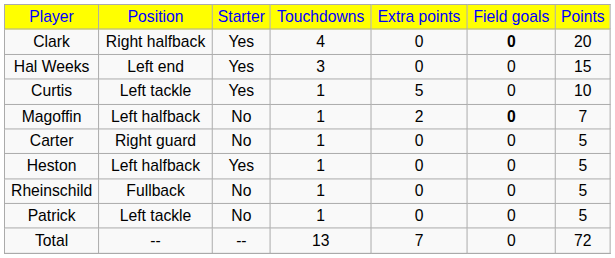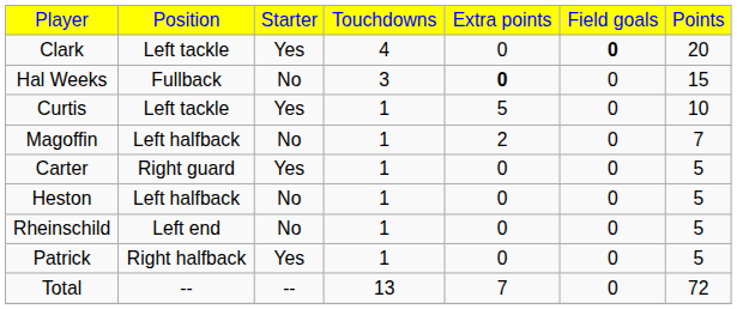 <table class="wikitable" width="70%">
 <tr align="center"  style="background:yellow;color:blue;">
 <td>Player</td>
 <td>Position</td>
 <td>Starter</td>
 <td>Touchdowns</td>
 <td>Extra points</td>
 <td>Field goals</td>
 <td>Points</td>
 </tr>
 <tr align="center" bgcolor="">
 <td>Clark</td>
-<td>Right halfback</td>
+<td>Left tackle</td>
 <td>Yes</td>
 <td>4</td>
 <td>0</td>
 <td><strong>0</strong></td>
 <td>20</td>
 </tr>
 <tr align="center" bgcolor="">
 <td>Hal Weeks</td>
-<td>Left end</td>
-<td>Yes</td>
+<td>Fullback</td>
+<td>No</td>
 <td>3</td>
-<td>0</td>
+<td><strong>0</strong></td>
 <td>0</td>
 <td>15</td>
 </tr>
 <tr align="center" bgcolor="">
 <td>Curtis</td>
 <td>Left tackle</td>
 <td>Yes</td>
 <td>1</td>
 <td>5</td>
 <td>0</td>
 <td>10</td>
 </tr>
 <tr align="center" bgcolor="">
 <td>Magoffin</td>
 <td>Left halfback</td>
 <td>No</td>
 <td>1</td>
 <td>2</td>
-<td><strong>0</strong></td>
+<td>0</td>
 <td>7</td>
 </tr>
 <tr align="center" bgcolor="">
 <td>Carter</td>
 <td>Right guard</td>
-<td>No</td>
+<td>Yes</td>
 <td>1</td>
 <td>0</td>
 <td>0</td>
 <td>5</td>
 </tr>
 <tr align="center" bgcolor="">
 <td>Heston</td>
 <td>Left halfback</td>
-<td>Yes</td>
+<td>No</td>
 <td>1</td>
 <td>0</td>
 <td>0</td>
 <td>5</td>
 </tr>
 <tr align="center" bgcolor="">
 <td>Rheinschild</td>
-<td>Fullback</td>
+<td>Left end</td>
 <td>No</td>
 <td>1</td>
 <td>0</td>
 <td>0</td>
 <td>5</td>
 </tr>
 <tr align="center" bgcolor="">
 <td>Patrick</td>
-<td>Left tackle</td>
-<td>No</td>
+<td>Right halfback</td>
+<td>Yes</td>
 <td>1</td>
 <td>0</td>
 <td>0</td>
 <td>5</td>
 </tr>
 <tr align="center" bgcolor="">
 <td>Total</td>
 <td>--</td>
 <td>--</td>
 <td>13</td>
 <td>7</td>
 <td>0</td>
 <td>72</td>
 </tr>
 <tr align="center" bgcolor="">
 </tr>
 </table>
